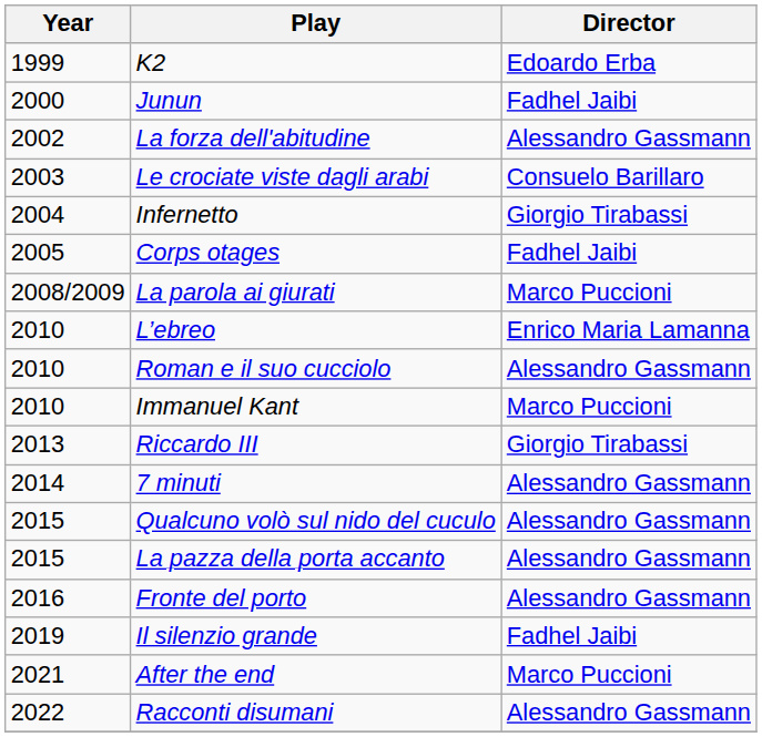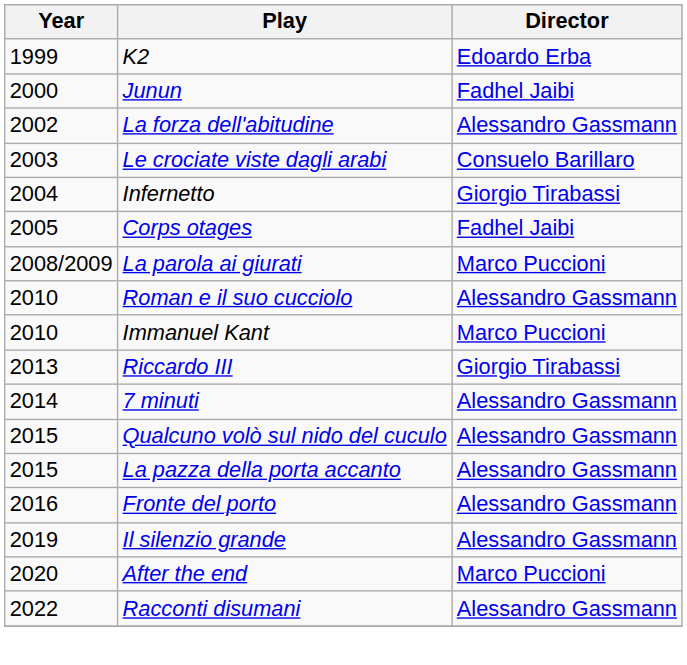 <table class="wikitable sortable">
 <tr style="background:#ccc; text-align:center;">
 <th>Year</th>
 <th>Play</th>
 <th>Director</th>
 </tr>
 <tr>
 <td>1999</td>
 <td><em>K2</em></td>
 <td><a href='#'>Edoardo Erba</a></td>
 </tr>
 <tr>
 <td>2000</td>
 <td><em><a href='#'>Junun</a></em></td>
 <td><a href='#'>Fadhel Jaibi</a></td>
 </tr>
 <tr>
 <td>2002</td>
 <td><em><a href='#'>La forza dell'abitudine</a></em></td>
 <td><a href='#'>Alessandro Gassmann</a></td>
 </tr>
 <tr>
 <td>2003</td>
 <td><em><a href='#'>Le crociate viste dagli arabi</a></em></td>
 <td><a href='#'>Consuelo Barillaro</a></td>
 </tr>
 <tr>
 <td>2004</td>
 <td><em>Infernetto</em></td>
 <td><a href='#'>Giorgio Tirabassi</a></td>
 </tr>
 <tr>
 <td>2005</td>
 <td><em><a href='#'>Corps otages</a></em></td>
 <td><a href='#'>Fadhel Jaibi</a></td>
 </tr>
 <tr>
 <td>2008/2009</td>
 <td><em><a href='#'>La parola ai giurati</a></em></td>
 <td><a href='#'>Marco Puccioni</a></td>
 </tr>
 <tr>
 <td>2010</td>
-<td><em><a href='#'>L’ebreo</a></em></td>
-<td><a href='#'>Enrico Maria Lamanna</a></td>
-</tr>
-<tr>
-<td>2010</td>
 <td><em><a href='#'>Roman e il suo cucciolo</a></em></td>
 <td><a href='#'>Alessandro Gassmann</a></td>
 </tr>
 <tr>
 <td>2010</td>
 <td><em>Immanuel Kant</em></td>
 <td><a href='#'>Marco Puccioni</a></td>
 </tr>
 <tr>
 <td>2013</td>
 <td><em><a href='#'>Riccardo III</a></em></td>
 <td><a href='#'>Giorgio Tirabassi</a></td>
 </tr>
 <tr>
 <td>2014</td>
 <td><em><a href='#'>7 minuti</a></em></td>
 <td><a href='#'>Alessandro Gassmann</a></td>
 </tr>
 <tr>
 <td>2015</td>
 <td><em><a href='#'>Qualcuno volò sul nido del cuculo</a></em></td>
 <td><a href='#'>Alessandro Gassmann</a></td>
 </tr>
 <tr>
 <td>2015</td>
 <td><em><a href='#'>La pazza della porta accanto</a></em></td>
 <td><a href='#'>Alessandro Gassmann</a></td>
 </tr>
 <tr>
 <td>2016</td>
 <td><em><a href='#'>Fronte del porto</a></em></td>
 <td><a href='#'>Alessandro Gassmann</a></td>
 </tr>
 <tr>
 <td>2019</td>
 <td><em><a href='#'>Il silenzio grande</a></em></td>
-<td><a href='#'>Fadhel Jaibi</a></td>
+<td><a href='#'>Alessandro Gassmann</a></td>
 </tr>
 <tr>
-<td>2021</td>
+<td>2020</td>
 <td><em><a href='#'>After the end</a></em></td>
 <td><a href='#'>Marco Puccioni</a></td>
 </tr>
 <tr>
 <td>2022</td>
 <td><em><a href='#'>Racconti disumani</a></em></td>
 <td><a href='#'>Alessandro Gassmann</a></td>
 </tr>
 <tr>
 </tr>
 </table>
